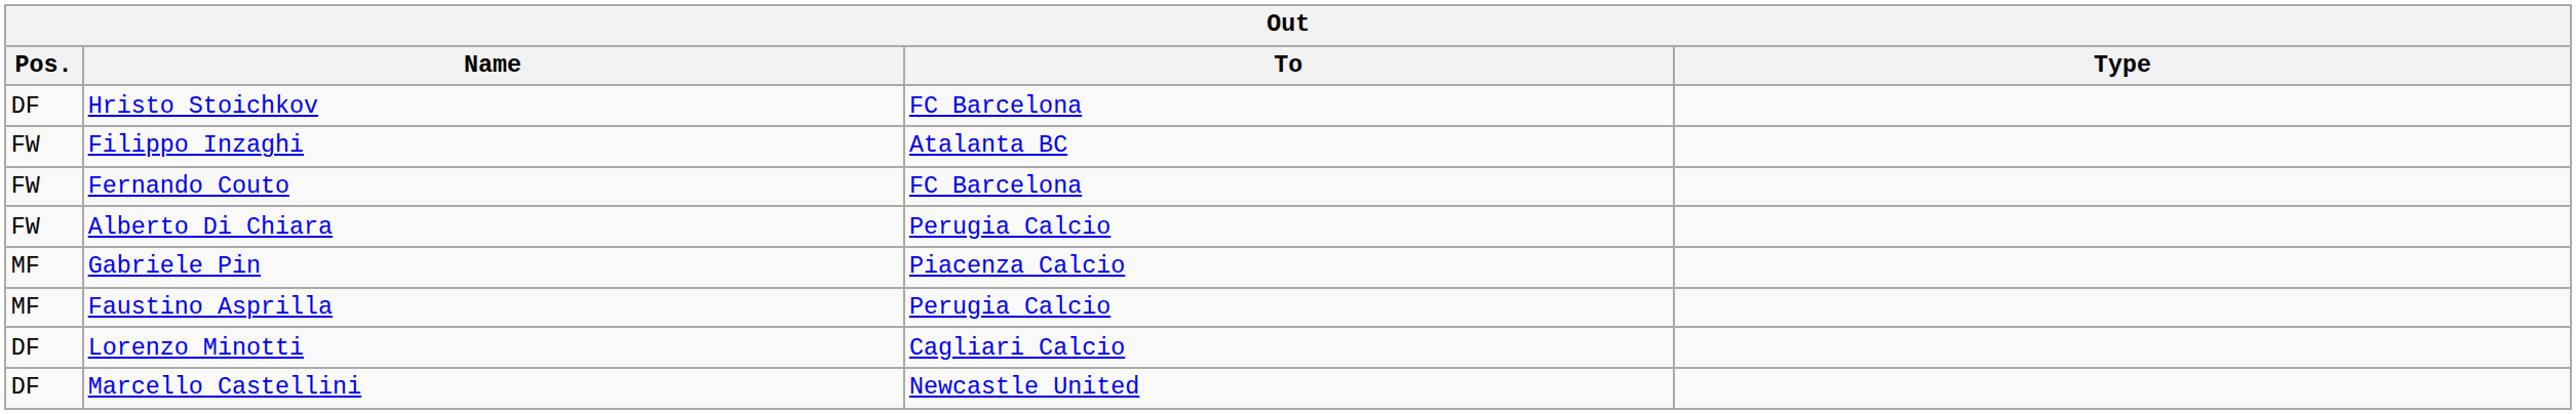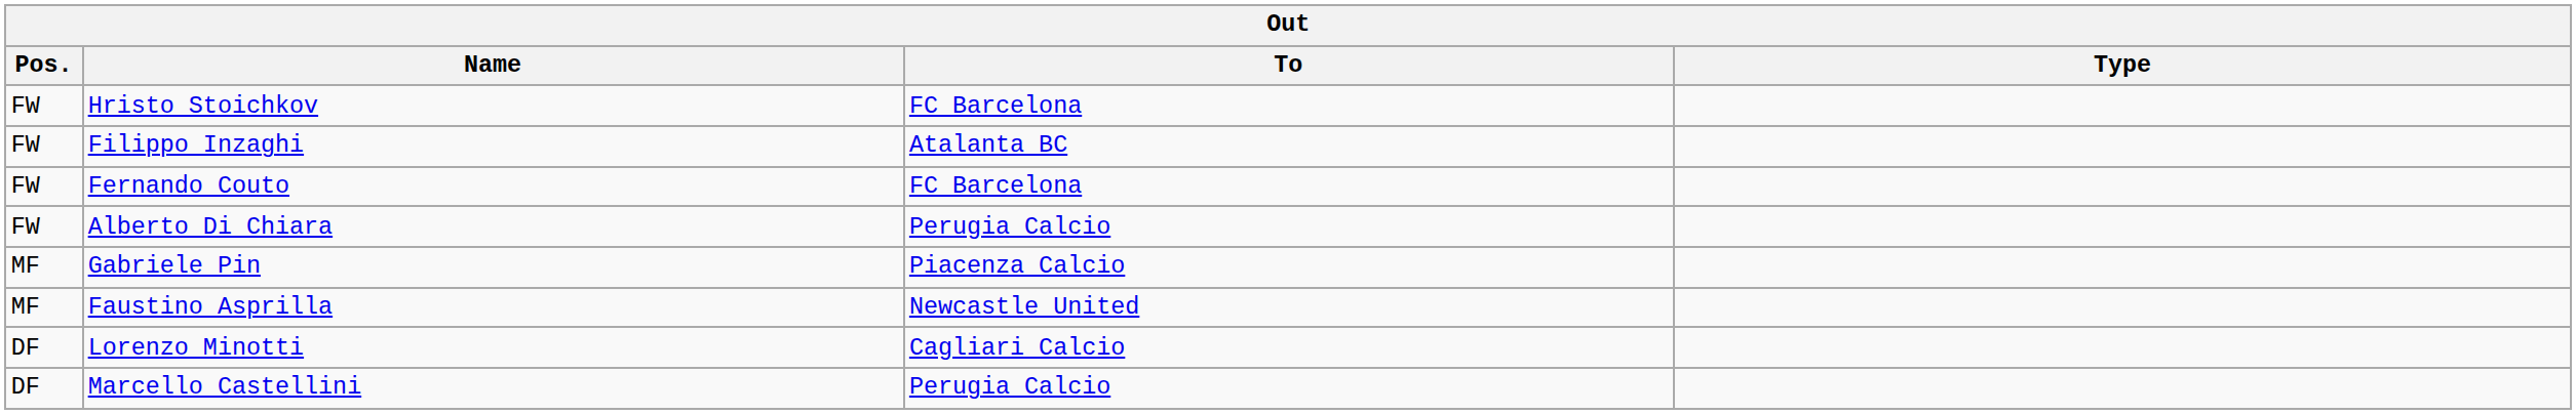 <table class="wikitable" style="font-size:90%;width:99%;">
 <tr>
 <th colspan="4">Out</th>
 </tr>
 <tr>
 <th width=3%>Pos.</th>
 <th width=32%>Name</th>
 <th width=30%>To</th>
 <th width=35%>Type</th>
 </tr>
 <tr>
-<td>DF</td>
+<td>FW</td>
 <td><a href='#'>Hristo Stoichkov</a></td>
 <td><a href='#'>FC Barcelona</a></td>
 <td></td>
 </tr>
 <tr>
 <td>FW</td>
 <td><a href='#'>Filippo Inzaghi</a></td>
 <td><a href='#'>Atalanta BC</a></td>
 <td></td>
 </tr>
 <tr>
 <td>FW</td>
 <td><a href='#'>Fernando Couto</a></td>
 <td><a href='#'>FC Barcelona</a></td>
 <td></td>
 </tr>
 <tr>
 <td>FW</td>
 <td><a href='#'>Alberto Di Chiara</a></td>
 <td><a href='#'>Perugia Calcio</a></td>
 <td></td>
 </tr>
 <tr>
 <td>MF</td>
 <td><a href='#'>Gabriele Pin</a></td>
 <td><a href='#'>Piacenza Calcio</a></td>
 <td></td>
 </tr>
 <tr>
 <td>MF</td>
 <td><a href='#'>Faustino Asprilla</a></td>
-<td><a href='#'>Perugia Calcio</a></td>
+<td><a href='#'>Newcastle United</a></td>
 <td></td>
 </tr>
 <tr>
 <td>DF</td>
 <td><a href='#'>Lorenzo Minotti</a></td>
 <td><a href='#'>Cagliari Calcio</a></td>
 <td></td>
 </tr>
 <tr>
 <td>DF</td>
 <td><a href='#'>Marcello Castellini</a></td>
-<td><a href='#'>Newcastle United</a></td>
+<td><a href='#'>Perugia Calcio</a></td>
 <td></td>
 </tr>
 <tr>
 </tr>
 </table>
